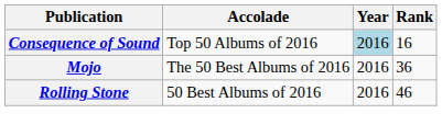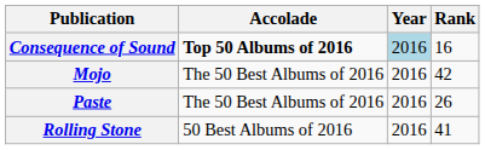 <table class="sortable wikitable">
 <tr>
 <th scope="col">Publication</th>
 <th scope="col">Accolade</th>
 <th scope="col">Year</th>
 <th scope="col">Rank</th>
 </tr>
 <tr>
 <th scope="row"><em><a href='#'>Consequence of Sound</a></em></th>
-<td>Top 50 Albums of 2016</td>
+<td><strong>Top 50 Albums of 2016</strong></td>
 <td style="background: lightblue;">2016</td>
 <td>16</td>
 </tr>
 <tr>
 <th scope="row"><em><a href='#'>Mojo</a></em></th>
 <td>The 50 Best Albums of 2016</td>
 <td>2016</td>
-<td>36</td>
+<td>42</td>
+</tr>
+<tr>
+<th scope="row"><em><a href='#'>Paste</a></em></th>
+<td>The 50 Best Albums of 2016</td>
+<td>2016</td>
+<td>26</td>
 </tr>
 <tr>
 <th scope="row"><em><a href='#'>Rolling Stone</a></em></th>
 <td>50 Best Albums of 2016</td>
 <td>2016</td>
-<td>46</td>
+<td>41</td>
 </tr>
 </table>
